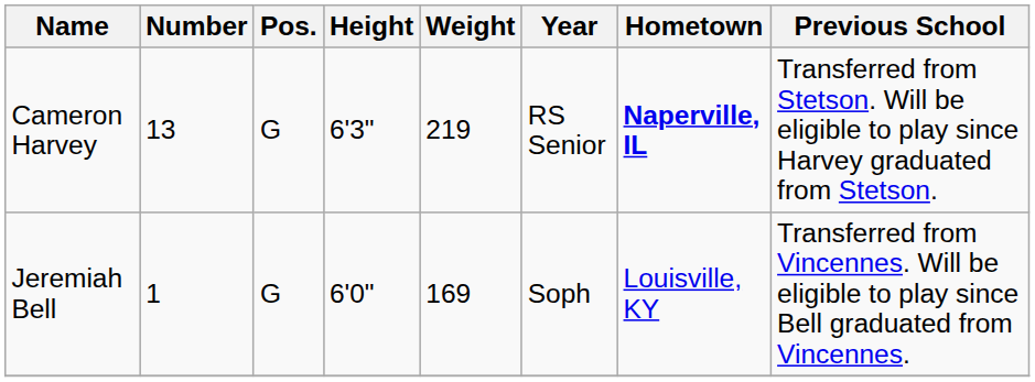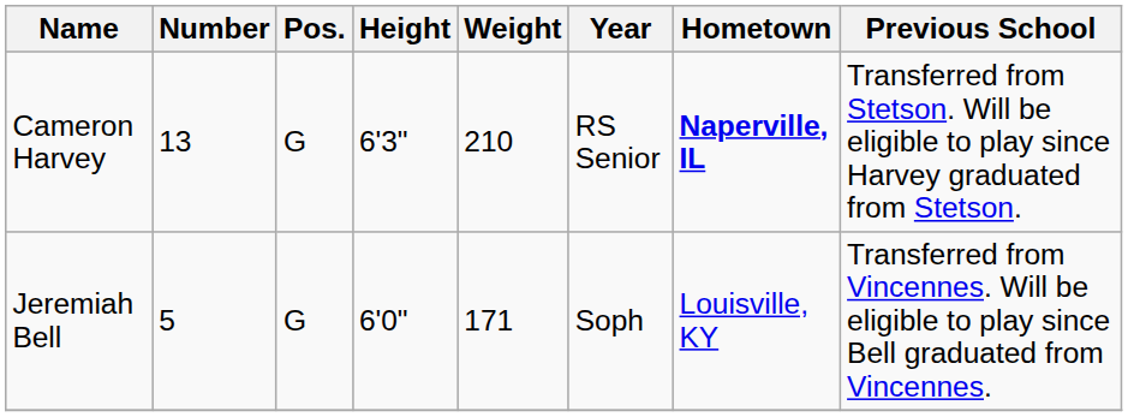 <table class="wikitable sortable" border="1">
 <tr>
 <th>Name</th>
 <th>Number</th>
 <th>Pos.</th>
 <th>Height</th>
 <th>Weight</th>
 <th>Year</th>
 <th>Hometown</th>
 <th class="unsortable">Previous School</th>
 </tr>
 <tr>
 <td>Cameron Harvey</td>
 <td>13</td>
 <td>G</td>
 <td>6'3"</td>
-<td>219</td>
+<td>210</td>
 <td>RS Senior</td>
 <td><strong><a href='#'>Naperville, IL</a></strong></td>
 <td>Transferred from <a href='#'>Stetson</a>. Will be eligible to play since Harvey graduated from <a href='#'>Stetson</a>.</td>
 </tr>
 <tr>
 <td>Jeremiah Bell</td>
-<td>1</td>
+<td>5</td>
 <td>G</td>
 <td>6'0"</td>
-<td>169</td>
+<td>171</td>
 <td>Soph</td>
 <td><a href='#'>Louisville, KY</a></td>
 <td>Transferred from <a href='#'>Vincennes</a>. Will be eligible to play since Bell graduated from <a href='#'>Vincennes</a>.</td>
 </tr>
 <tr>
 </tr>
 </table>
